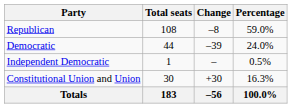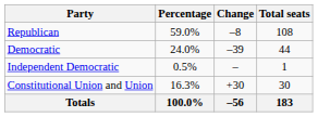 <table class="wikitable" style="text-align:center">
 <tr>
 <th>Party</th>
+<th>Percentage</th>
+<th>Change</th>
 <th>Total seats</th>
-<th>Change</th>
-<th>Percentage</th>
 </tr>
 <tr>
 <td align=left><a href='#'>Republican</a></td>
+<td>59.0%</td>
+<td>–8</td>
 <td>108</td>
-<td>–8</td>
-<td>59.0%</td>
 </tr>
 <tr>
 <td align=left><a href='#'>Democratic</a></td>
+<td>24.0%</td>
+<td>–39</td>
 <td>44</td>
-<td>–39</td>
-<td>24.0%</td>
 </tr>
 <tr>
 <td align=left><a href='#'>Independent Democratic</a></td>
+<td>0.5%</td>
+<td>–</td>
 <td>1</td>
-<td>–</td>
-<td>0.5%</td>
 </tr>
 <tr>
 <td align=left><a href='#'>Constitutional Union</a> and <a href='#'>Union</a></td>
+<td>16.3%</td>
+<td>+30</td>
 <td>30</td>
-<td>+30</td>
-<td>16.3%</td>
 </tr>
 <tr>
 <th>Totals</th>
+<th>100.0%</th>
+<th>–56</th>
 <th>183</th>
-<th>–56</th>
-<th>100.0%</th>
 </tr>
 </table>
